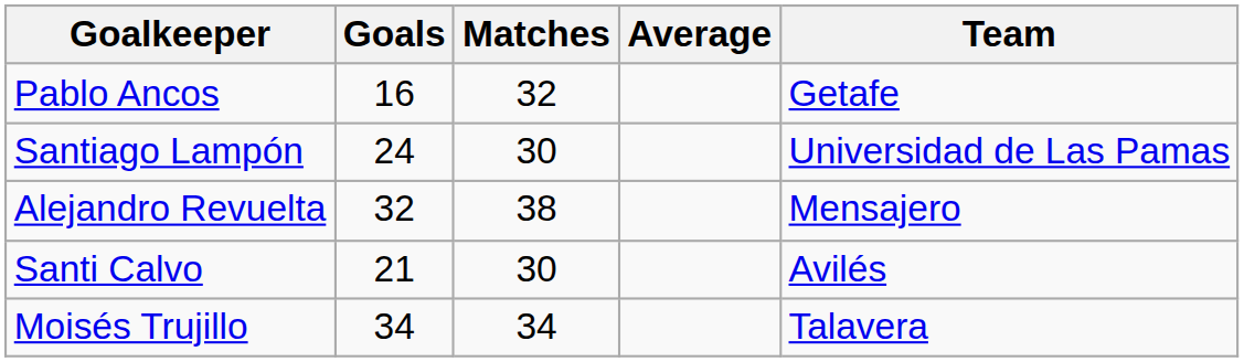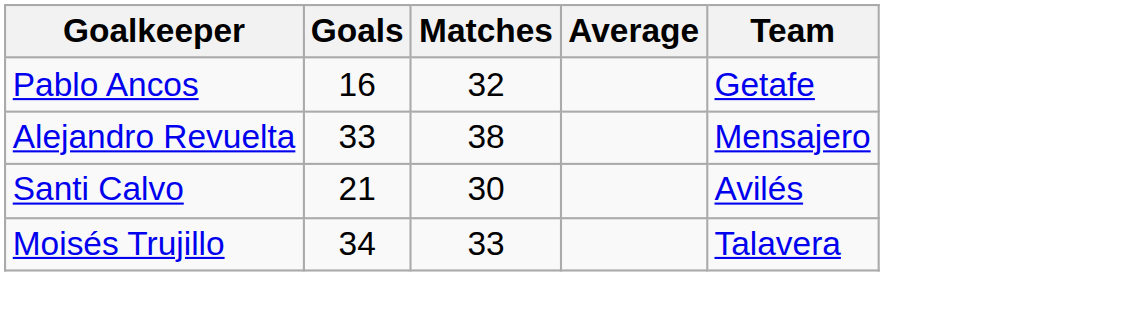 <table class="wikitable sortable">
 <tr>
 <th>Goalkeeper</th>
 <th>Goals</th>
 <th>Matches</th>
 <th>Average</th>
 <th>Team</th>
 </tr>
 <tr>
 <td> <a href='#'>Pablo Ancos</a></td>
 <td align=center>16</td>
 <td align=center>32</td>
 <td align=center></td>
 <td><a href='#'>Getafe</a></td>
 </tr>
 <tr>
-<td> <a href='#'>Santiago Lampón</a></td>
-<td align=center>24</td>
-<td align=center>30</td>
-<td align=center></td>
-<td><a href='#'>Universidad de Las Pamas</a></td>
-</tr>
-<tr>
 <td> <a href='#'>Alejandro Revuelta</a></td>
-<td align=center>32</td>
+<td align=center>33</td>
 <td align=center>38</td>
 <td align=center></td>
 <td><a href='#'>Mensajero</a></td>
 </tr>
 <tr>
 <td> <a href='#'>Santi Calvo</a></td>
 <td align=center>21</td>
 <td align=center>30</td>
 <td align=center></td>
 <td><a href='#'>Avilés</a></td>
 </tr>
 <tr>
 <td> <a href='#'>Moisés Trujillo</a></td>
 <td align=center>34</td>
-<td align=center>34</td>
+<td align=center>33</td>
 <td align=center></td>
 <td><a href='#'>Talavera</a></td>
 </tr>
 </table>
